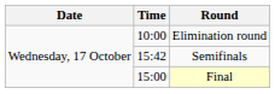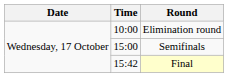 <table class = "wikitable" style="text-align:center;">
 <tr>
 <th>Date</th>
 <th>Time</th>
 <th>Round</th>
 </tr>
 <tr>
 <td rowspan=3>Wednesday, 17 October</td>
 <td>10:00</td>
 <td>Elimination round</td>
 </tr>
 <tr>
-<td>15:42</td>
+<td>15:00</td>
 <td>Semifinals</td>
 </tr>
 <tr>
-<td>15:00</td>
+<td>15:42</td>
 <td bgcolor=ffffcc>Final</td>
 </tr>
 </table>
